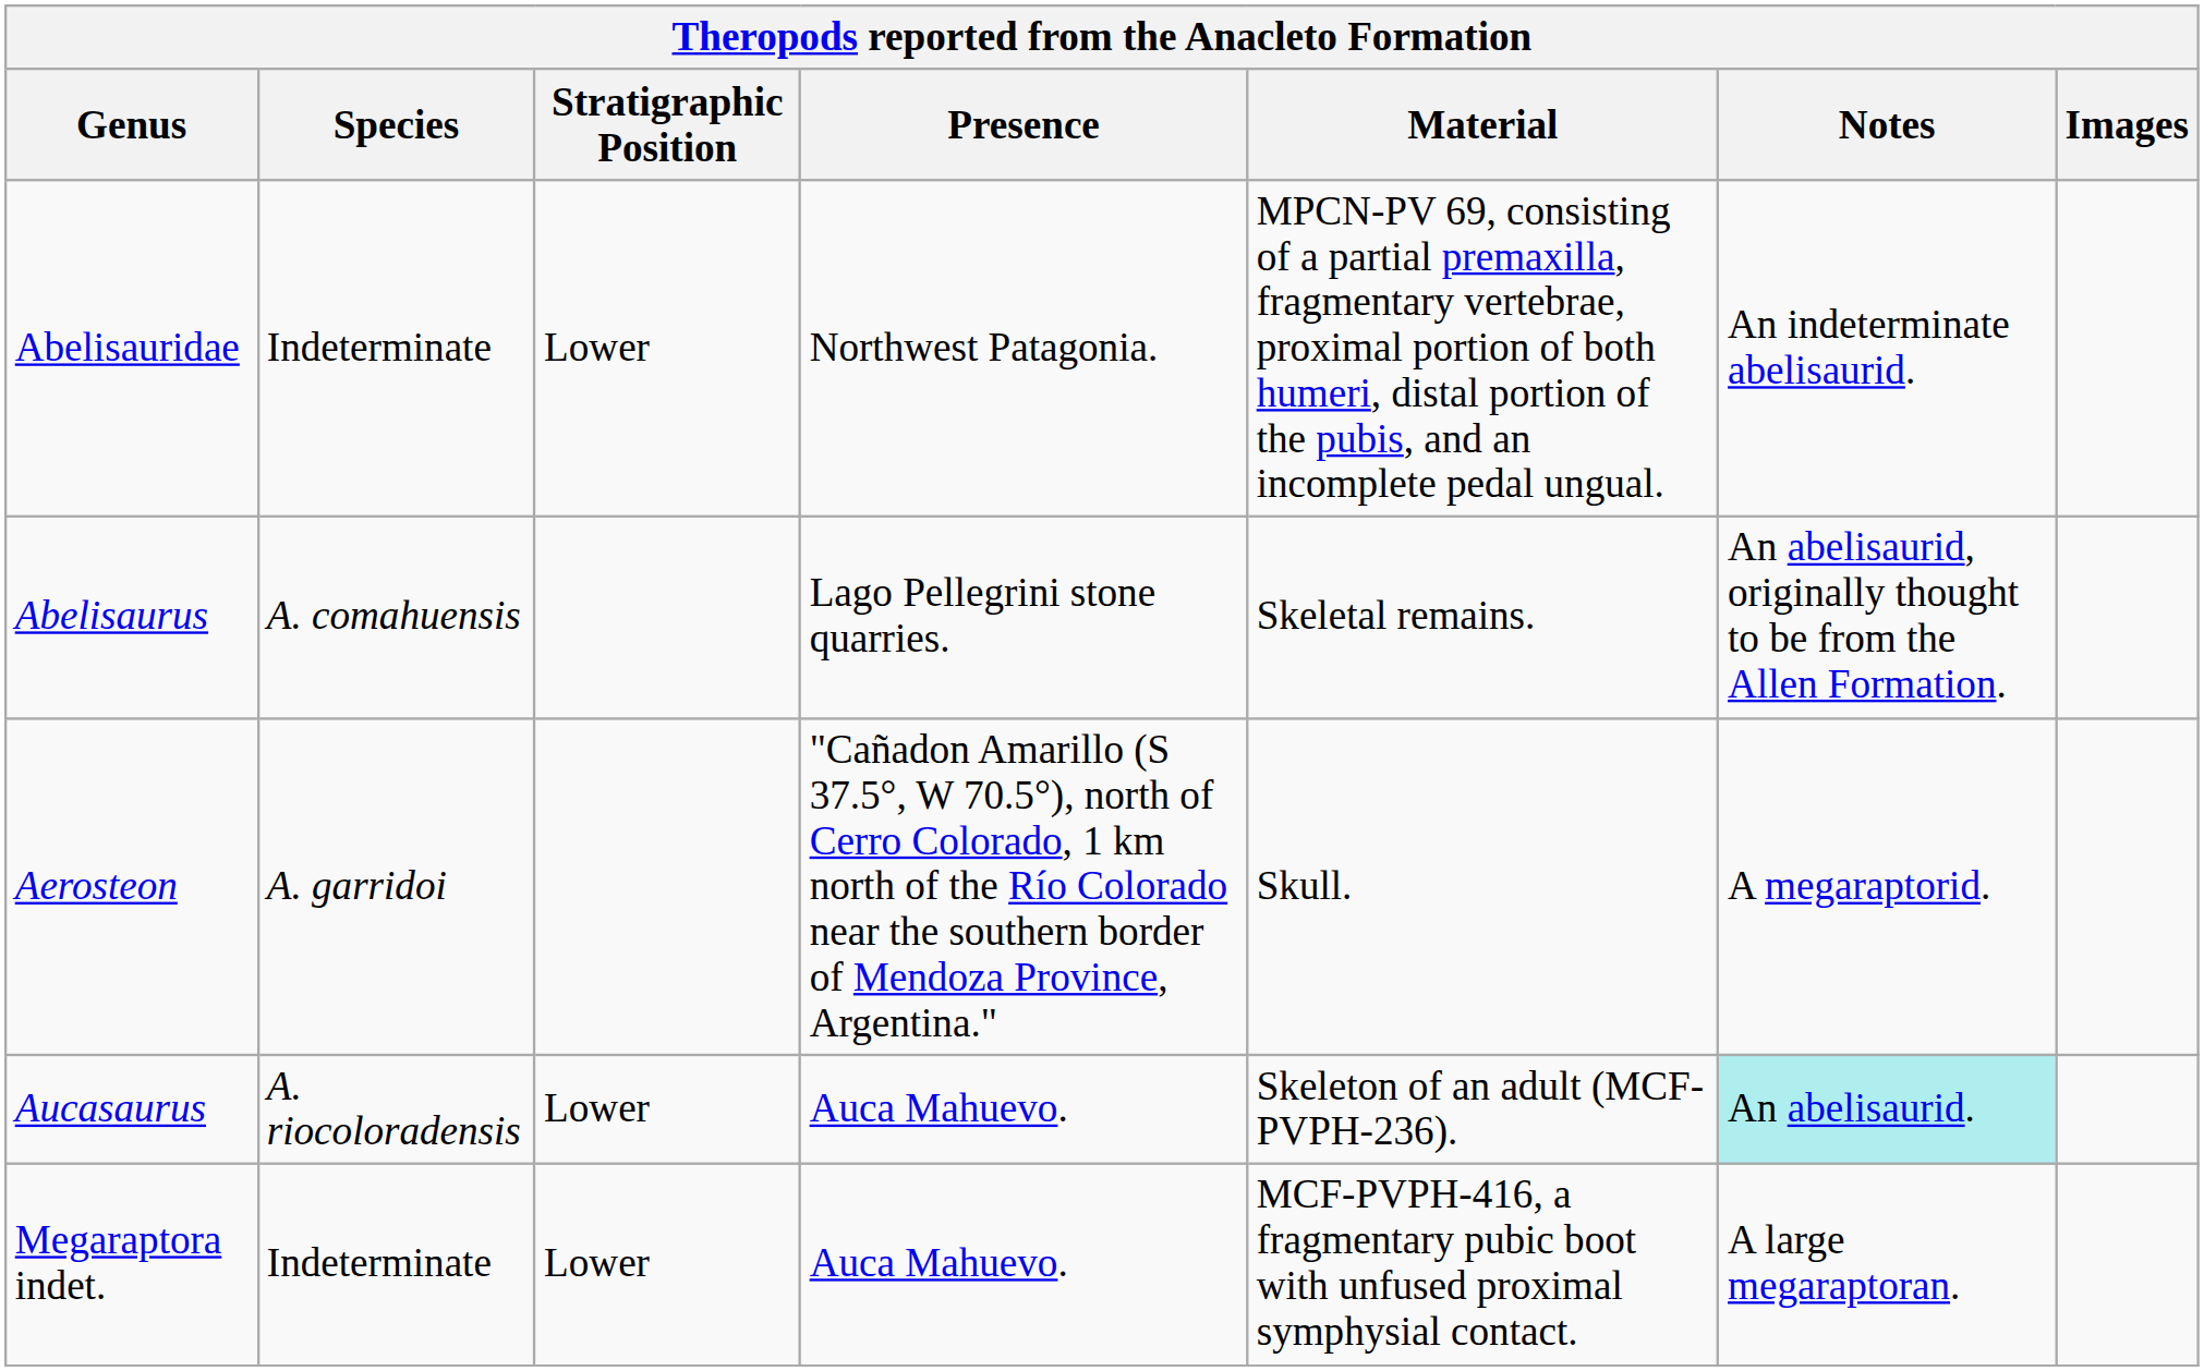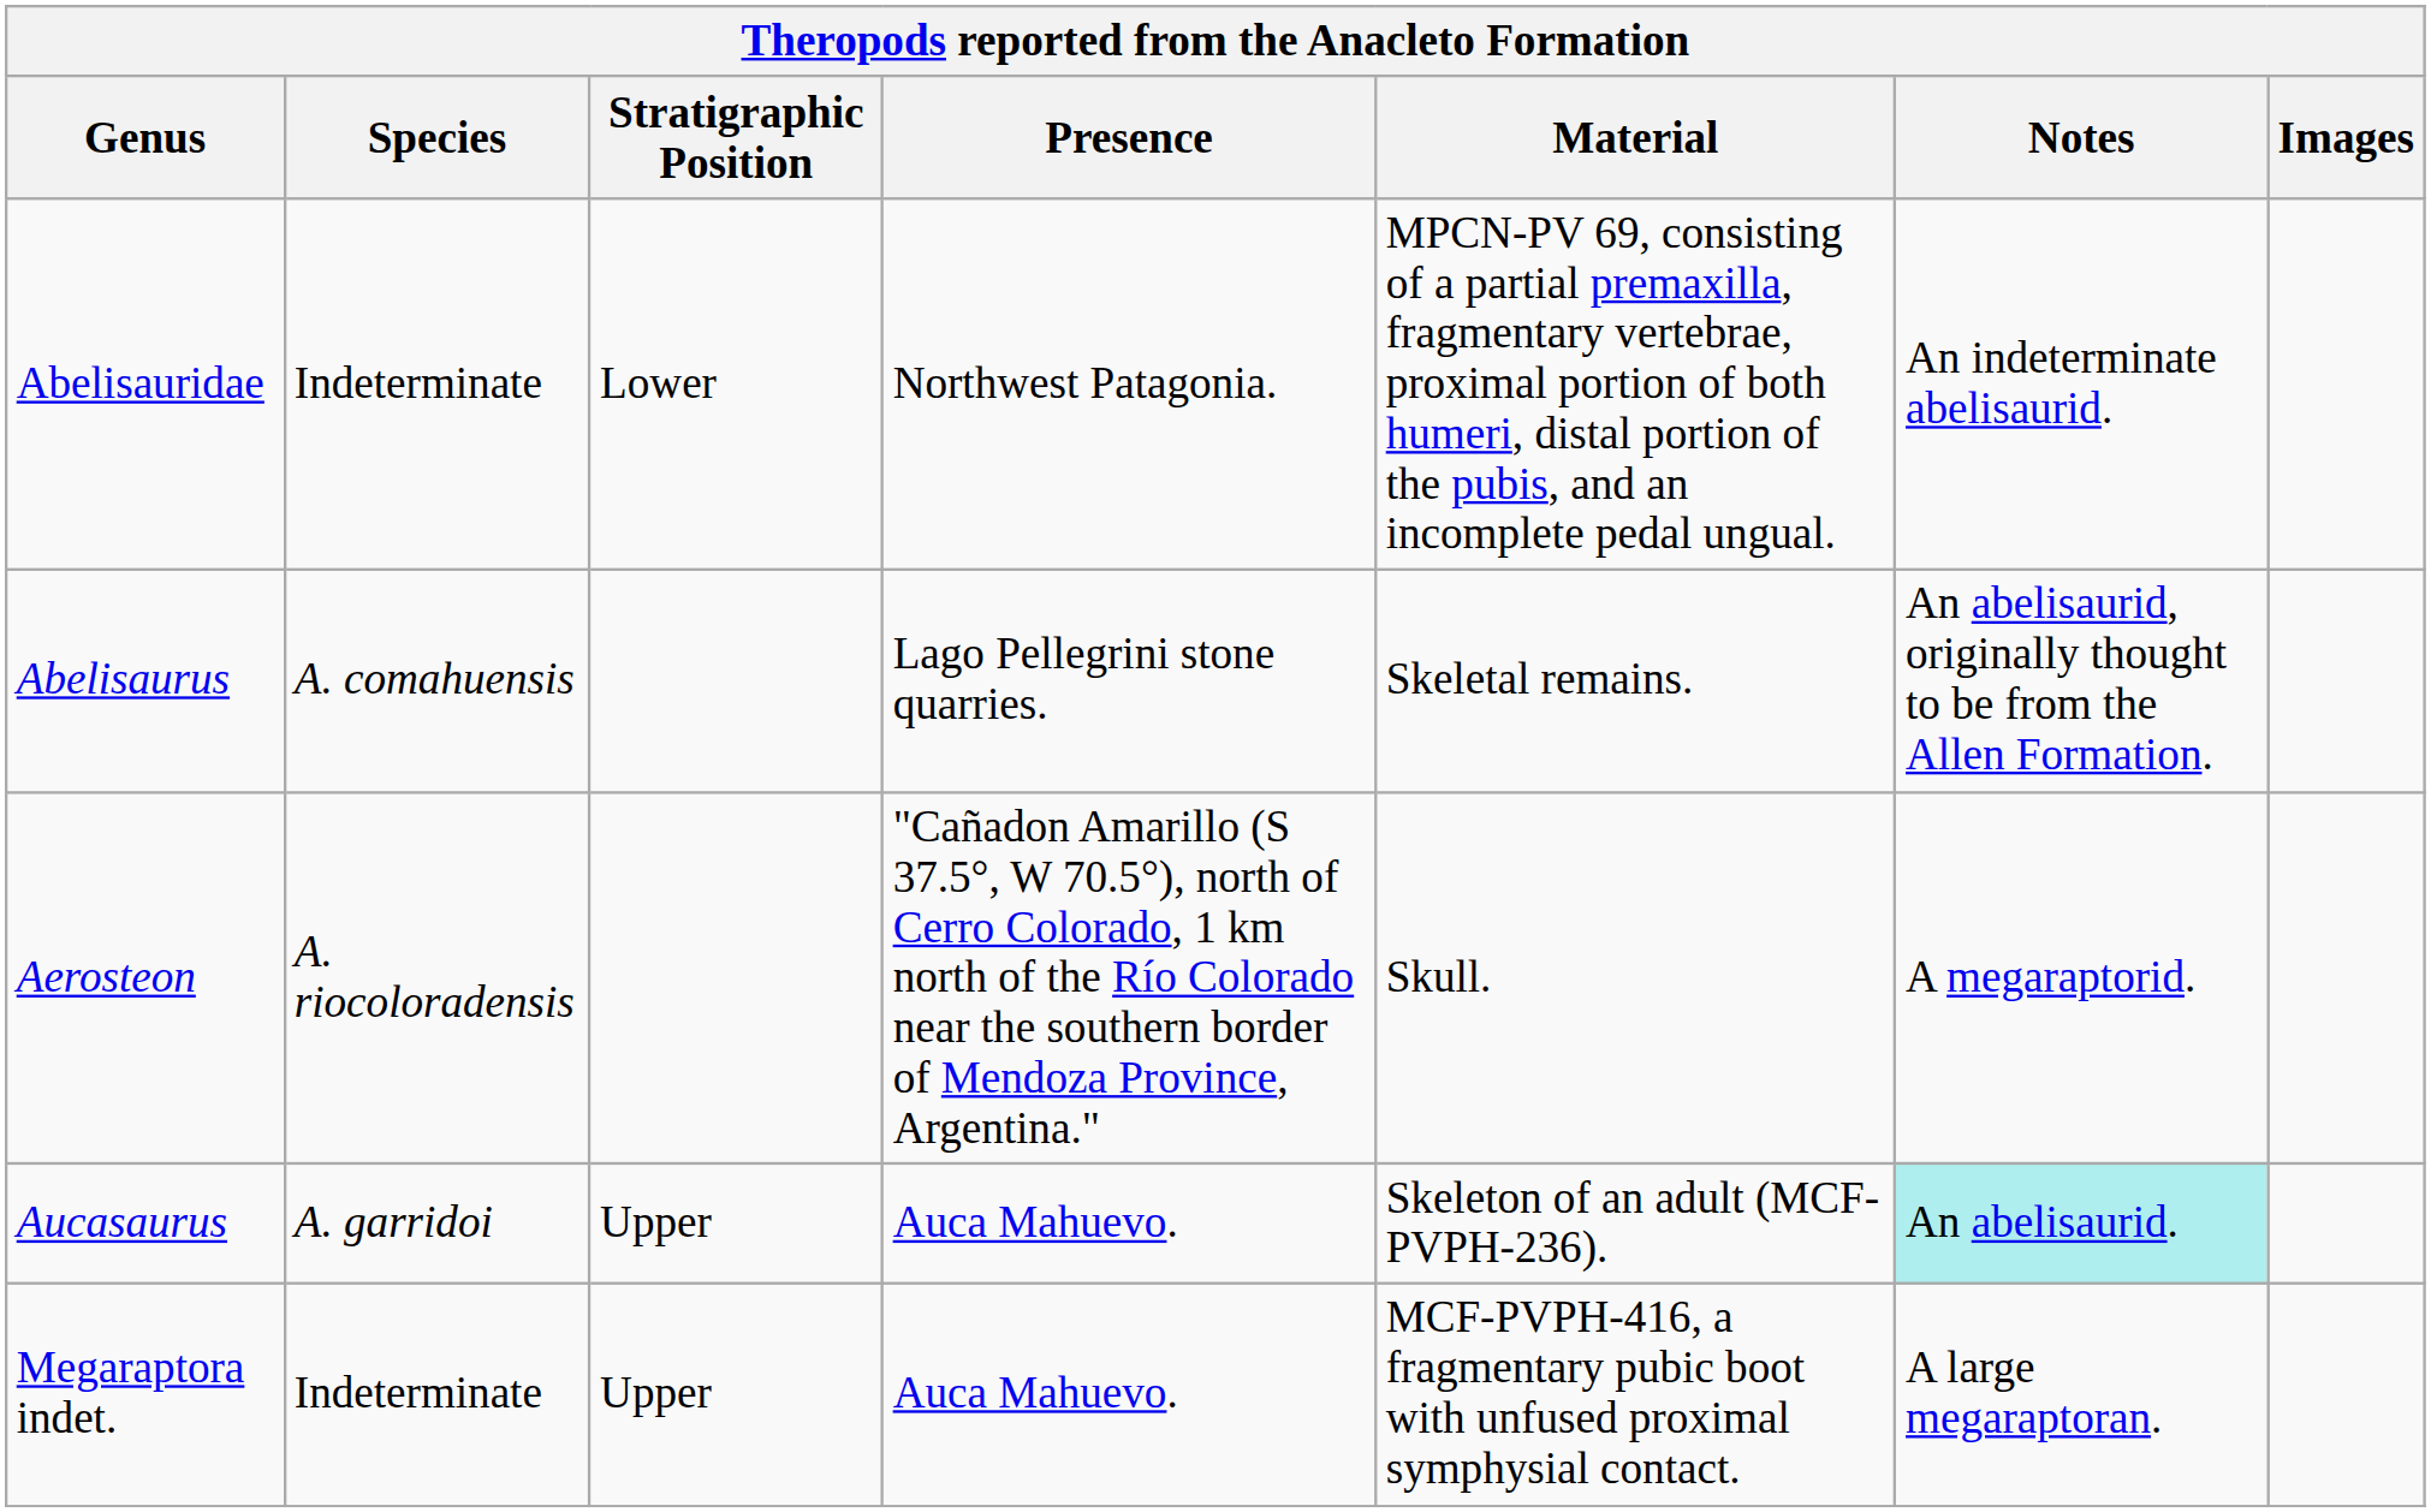 <table class="wikitable" align="center">
 <tr>
 <th colspan="7" align="center"><strong><a href='#'>Theropods</a> reported from the Anacleto Formation</strong></th>
 </tr>
 <tr>
 <th>Genus</th>
 <th>Species</th>
 <th>Stratigraphic Position</th>
 <th>Presence</th>
 <th><strong>Material</strong></th>
 <th>Notes</th>
 <th>Images</th>
 </tr>
 <tr>
 <td><a href='#'>Abelisauridae</a></td>
 <td>Indeterminate</td>
 <td>Lower</td>
 <td>Northwest Patagonia.</td>
 <td>MPCN-PV 69, consisting of a partial <a href='#'>premaxilla</a>, fragmentary vertebrae, proximal portion of both <a href='#'>humeri</a>, distal portion of the <a href='#'>pubis</a>, and an incomplete pedal ungual.</td>
 <td>An indeterminate <a href='#'>abelisaurid</a>.</td>
 <td></td>
 </tr>
 <tr>
 <td><em><a href='#'>Abelisaurus</a></em></td>
 <td><em>A. comahuensis</em></td>
 <td></td>
 <td>Lago Pellegrini stone quarries.</td>
 <td>Skeletal remains.</td>
 <td>An <a href='#'>abelisaurid</a>, originally thought to be from the <a href='#'>Allen Formation</a>.</td>
 <td></td>
 </tr>
 <tr>
 <td><em><a href='#'>Aerosteon</a></em></td>
-<td><em>A. garridoi</em></td>
+<td><em>A. riocoloradensis</em></td>
 <td></td>
 <td>"Cañadon Amarillo (S 37.5°, W 70.5°), north of <a href='#'>Cerro Colorado</a>, 1 km north of the <a href='#'>Río Colorado</a> near the southern border of <a href='#'>Mendoza Province</a>, Argentina."</td>
 <td>Skull.</td>
 <td>A <a href='#'>megaraptorid</a>.</td>
 <td></td>
 </tr>
 <tr>
 <td><em><a href='#'>Aucasaurus</a></em></td>
-<td><em>A. riocoloradensis</em></td>
-<td>Lower</td>
+<td><em>A. garridoi</em></td>
+<td>Upper</td>
 <td><a href='#'>Auca Mahuevo</a>.</td>
 <td>Skeleton of an adult (MCF-PVPH-236).</td>
 <td style="background: paleturquoise;">An <a href='#'>abelisaurid</a>.</td>
 <td></td>
 </tr>
 <tr>
 <td><a href='#'>Megaraptora</a> indet.</td>
 <td>Indeterminate</td>
-<td>Lower</td>
+<td>Upper</td>
 <td><a href='#'>Auca Mahuevo</a>.</td>
 <td>MCF-PVPH-416, a fragmentary pubic boot with unfused proximal symphysial contact.</td>
 <td>A large <a href='#'>megaraptoran</a>.</td>
 <td></td>
 </tr>
 <tr>
 </tr>
 </table>
